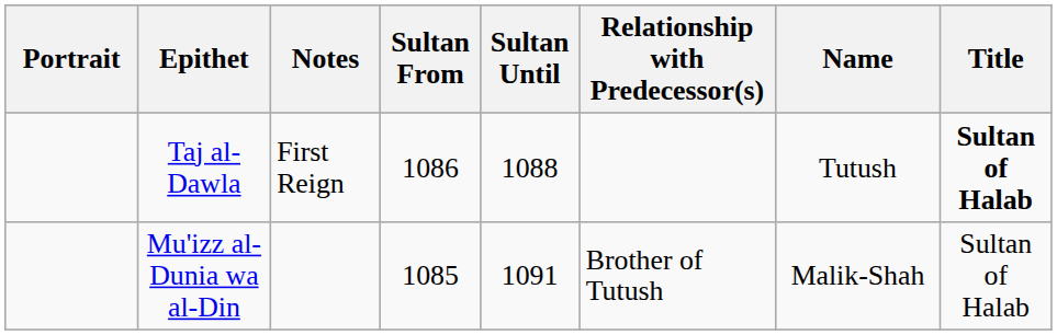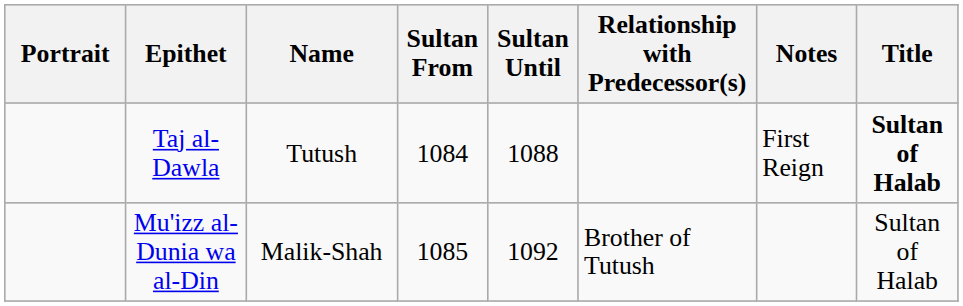 <table width=95% class="wikitable">
 <tr>
 <th width=12%>Portrait</th>
 <th width=12%>Epithet</th>
-<th width=10%>Notes</th>
+<th width=15%>Name</th>
 <th width=9%>Sultan From</th>
 <th width=9%>Sultan Until</th>
 <th width=15%>Relationship with Predecessor(s)</th>
-<th width=15%>Name</th>
+<th width=10%>Notes</th>
 <th width=10%>Title</th>
 </tr>
 <tr>
 <td align="center"></td>
 <td align="center"><a href='#'>Taj al-Dawla</a></td>
-<td>First Reign</td>
-<td align="center">1086</td>
+<td align="center">Tutush</td>
+<td align="center">1084</td>
 <td align="center">1088</td>
 <td></td>
-<td align="center">Tutush</td>
+<td>First Reign</td>
 <td align="center"><strong>Sultan of Halab</strong></td>
 </tr>
 <tr>
 <td align="center"></td>
 <td align="center"><a href='#'>Mu'izz al-Dunia wa al-Din</a></td>
+<td align="center">Malik-Shah</td>
+<td align="center">1085</td>
+<td align="center">1092</td>
+<td>Brother of Tutush</td>
 <td></td>
-<td align="center">1085</td>
-<td align="center">1091</td>
-<td>Brother of Tutush</td>
-<td align="center">Malik-Shah</td>
 <td align="center">Sultan of Halab</td>
 </tr>
 </table>
